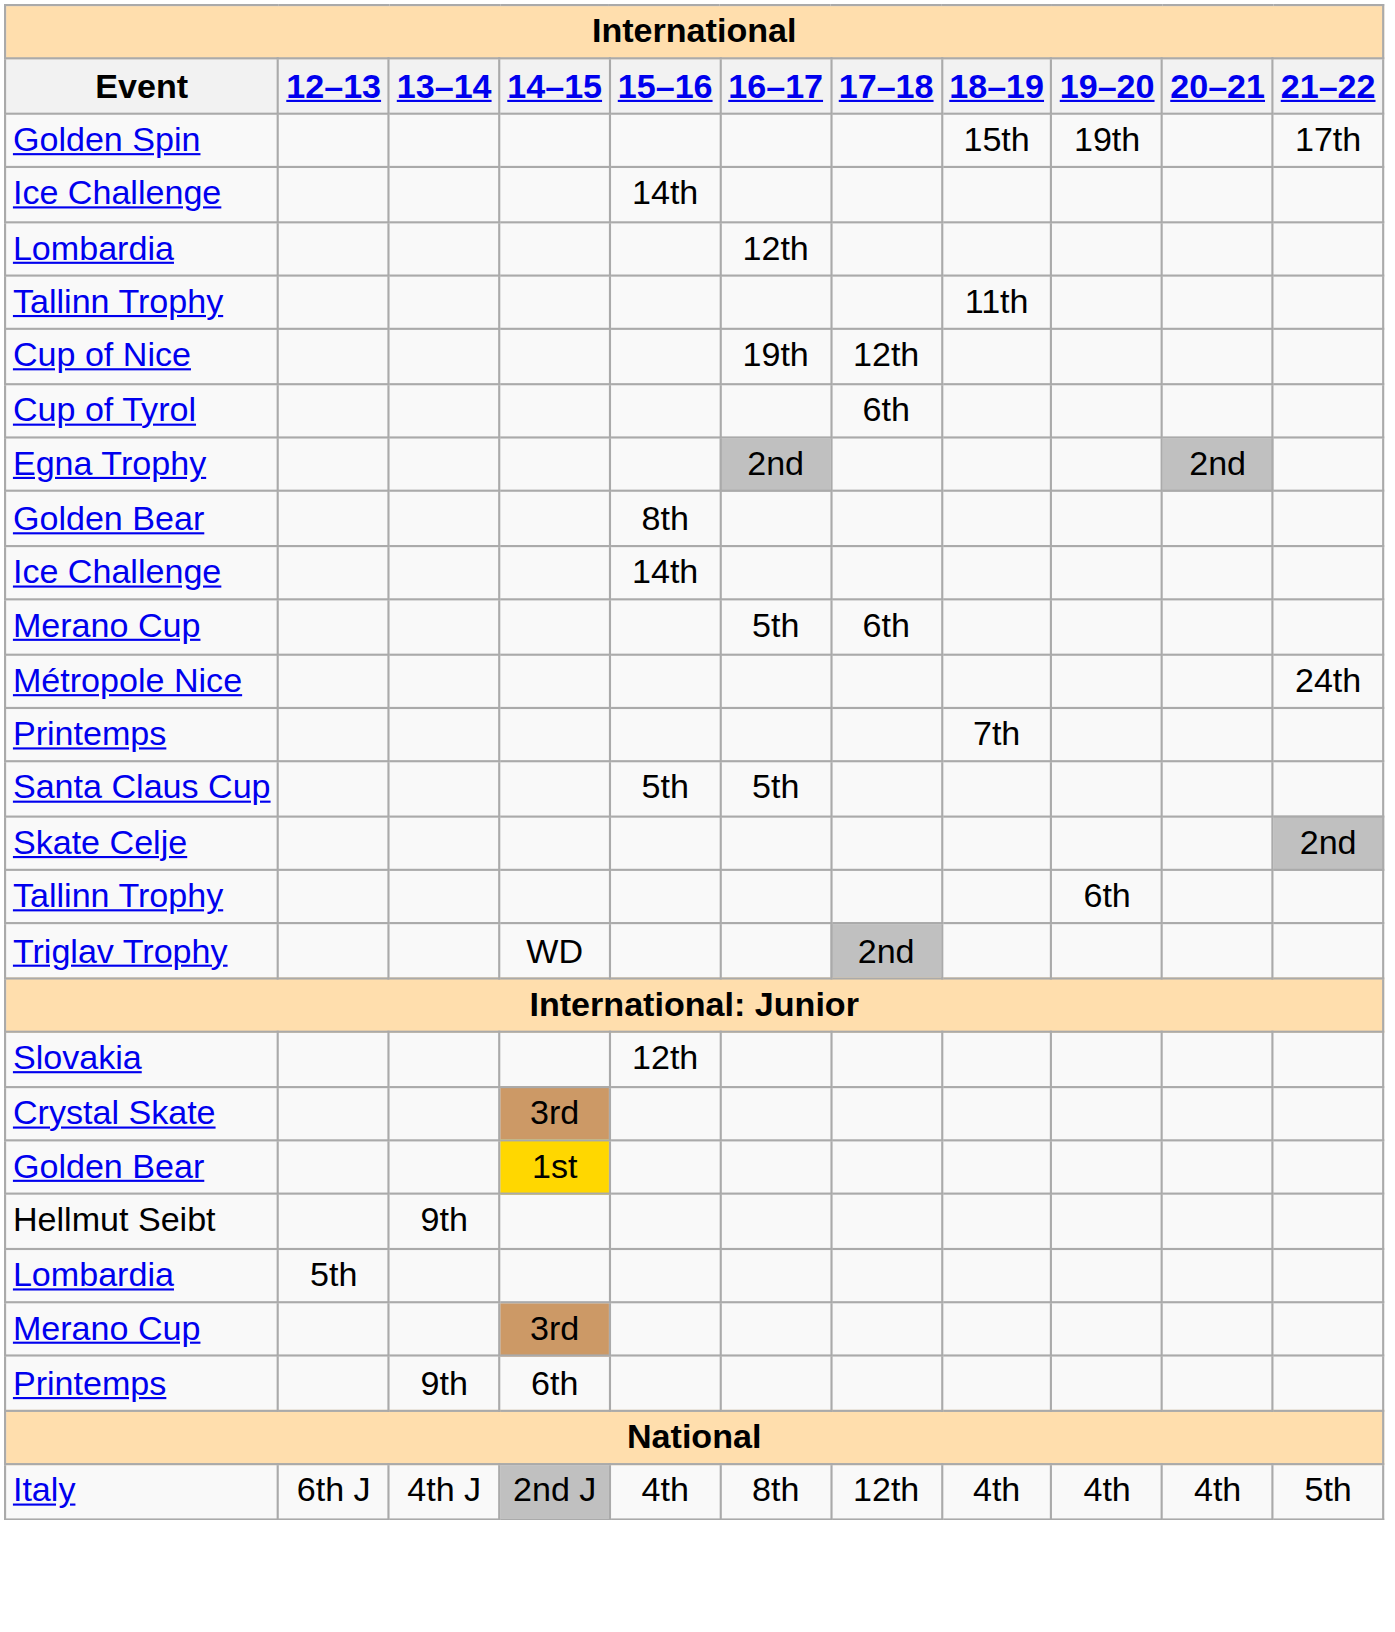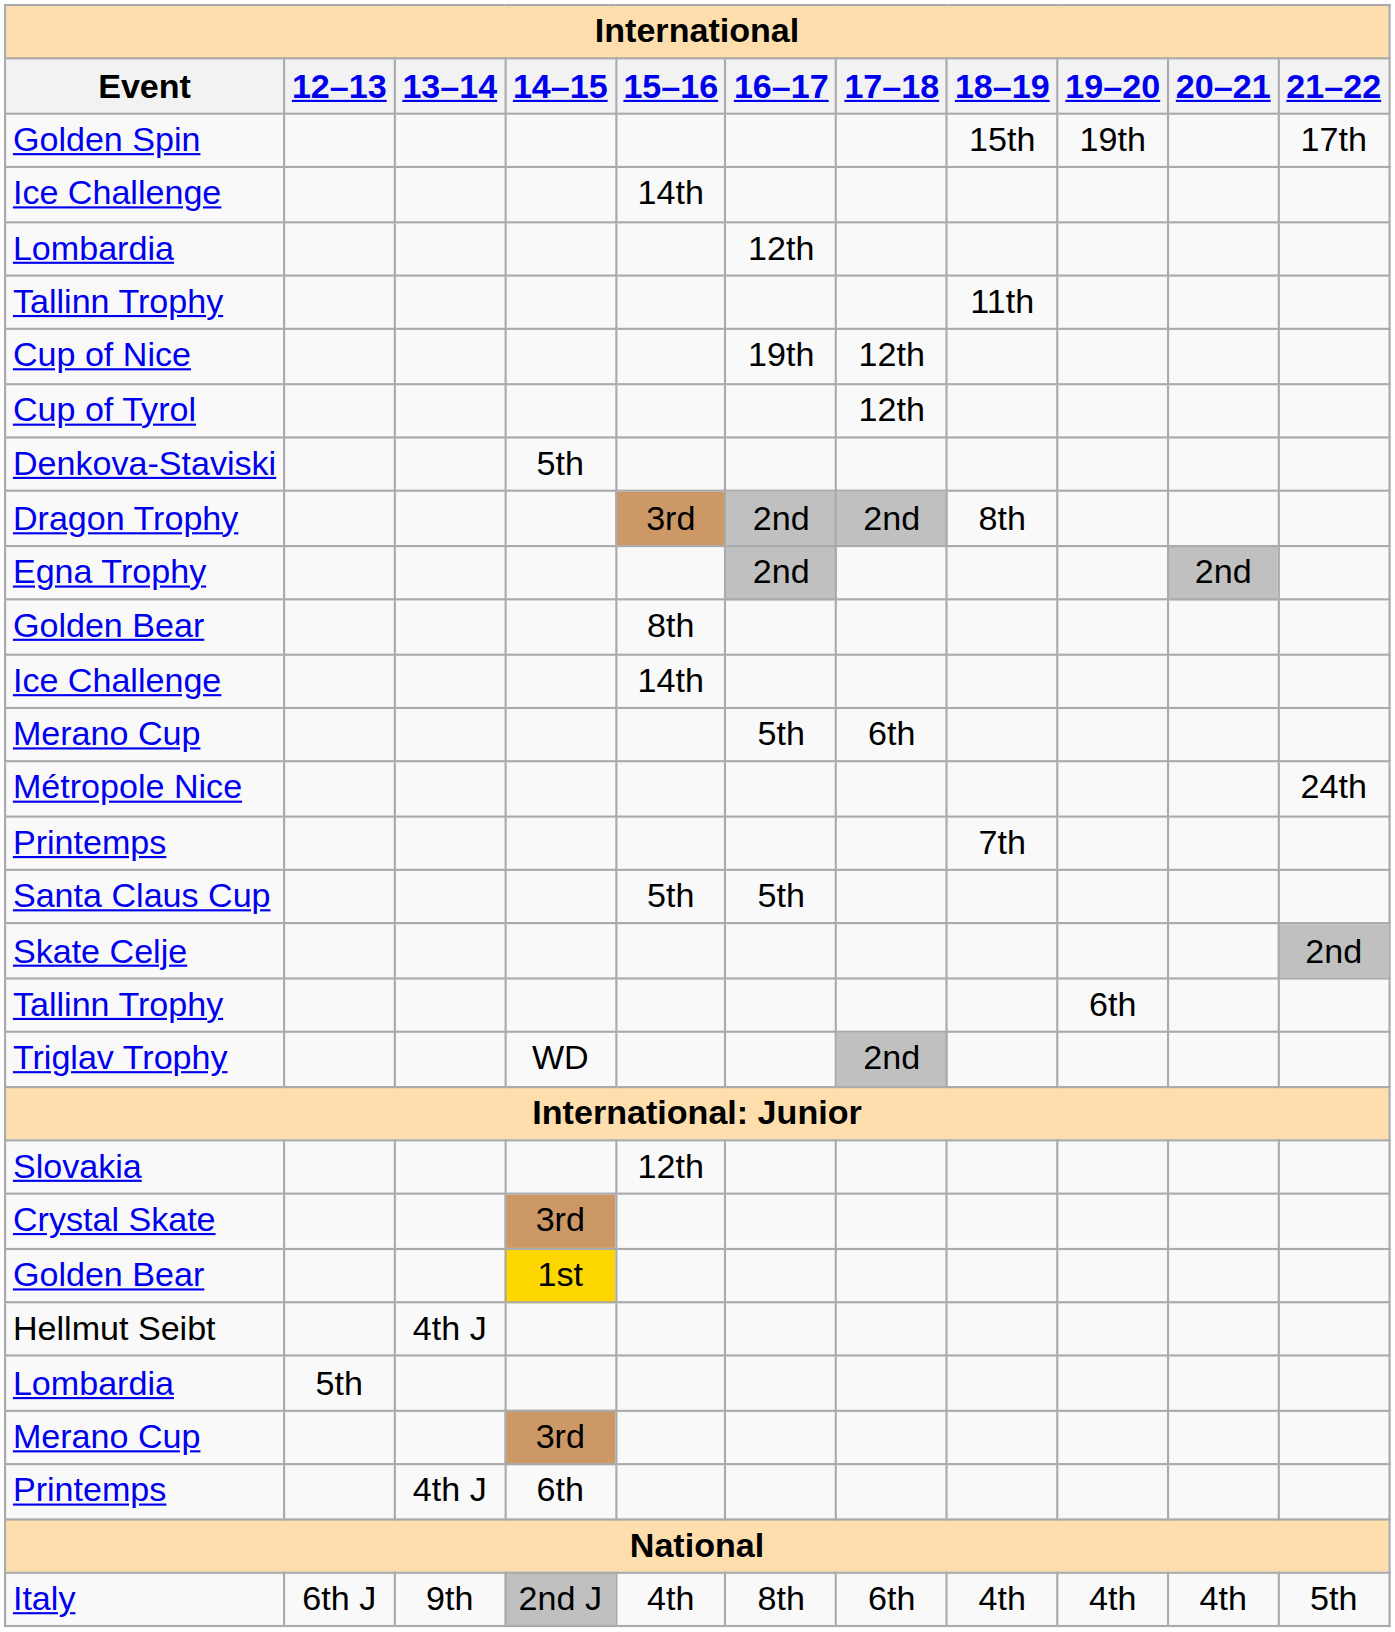 <table class="wikitable" style="text-align:center">
 <tr>
 <th colspan="11" style="background-color: #ffdead; " align="center">International</th>
 </tr>
 <tr>
 <th>Event</th>
 <th><a href='#'>12–13</a></th>
 <th><a href='#'>13–14</a></th>
 <th><a href='#'>14–15</a></th>
 <th><a href='#'>15–16</a></th>
 <th><a href='#'>16–17</a></th>
 <th><a href='#'>17–18</a></th>
 <th><a href='#'>18–19</a></th>
 <th><a href='#'>19–20</a></th>
 <th><a href='#'>20–21</a></th>
 <th><a href='#'>21–22</a></th>
 </tr>
 <tr>
 <td align=left> <a href='#'>Golden Spin</a></td>
 <td></td>
 <td></td>
 <td></td>
 <td></td>
 <td></td>
 <td></td>
 <td>15th</td>
 <td>19th</td>
 <td></td>
 <td>17th</td>
 </tr>
 <tr>
 <td align=left> <a href='#'>Ice Challenge</a></td>
 <td></td>
 <td></td>
 <td></td>
 <td>14th</td>
 <td></td>
 <td></td>
 <td></td>
 <td></td>
 <td></td>
 <td></td>
 </tr>
 <tr>
 <td align=left> <a href='#'>Lombardia</a></td>
 <td></td>
 <td></td>
 <td></td>
 <td></td>
 <td>12th</td>
 <td></td>
 <td></td>
 <td></td>
 <td></td>
 <td></td>
 </tr>
 <tr>
 <td align=left> <a href='#'>Tallinn Trophy</a></td>
 <td></td>
 <td></td>
 <td></td>
 <td></td>
 <td></td>
 <td></td>
 <td>11th</td>
 <td></td>
 <td></td>
 <td></td>
 </tr>
 <tr>
 <td align=left><a href='#'>Cup of Nice</a></td>
 <td></td>
 <td></td>
 <td></td>
 <td></td>
 <td>19th</td>
 <td>12th</td>
 <td></td>
 <td></td>
 <td></td>
 <td></td>
 </tr>
 <tr>
 <td align=left><a href='#'>Cup of Tyrol</a></td>
 <td></td>
 <td></td>
 <td></td>
 <td></td>
 <td></td>
-<td>6th</td>
+<td>12th</td>
 <td></td>
+<td></td>
+<td></td>
+<td></td>
+</tr>
+<tr>
+<td align=left><a href='#'>Denkova-Staviski</a></td>
+<td></td>
+<td></td>
+<td>5th</td>
+<td></td>
+<td></td>
+<td></td>
+<td></td>
+<td></td>
+<td></td>
+<td></td>
+</tr>
+<tr>
+<td align=left><a href='#'>Dragon Trophy</a></td>
+<td></td>
+<td></td>
+<td></td>
+<td bgcolor=cc9966>3rd</td>
+<td bgcolor=silver>2nd</td>
+<td bgcolor=silver>2nd</td>
+<td>8th</td>
 <td></td>
 <td></td>
 <td></td>
 </tr>
 <tr>
 <td align=left><a href='#'>Egna Trophy</a></td>
 <td></td>
 <td></td>
 <td></td>
 <td></td>
 <td bgcolor=silver>2nd</td>
 <td></td>
 <td></td>
 <td></td>
 <td bgcolor=silver>2nd</td>
 <td></td>
 </tr>
 <tr>
 <td align=left><a href='#'>Golden Bear</a></td>
 <td></td>
 <td></td>
 <td></td>
 <td>8th</td>
 <td></td>
 <td></td>
 <td></td>
 <td></td>
 <td></td>
 <td></td>
 </tr>
 <tr>
 <td align=left><a href='#'>Ice Challenge</a></td>
 <td></td>
 <td></td>
 <td></td>
 <td>14th</td>
 <td></td>
 <td></td>
 <td></td>
 <td></td>
 <td></td>
 <td></td>
 </tr>
 <tr>
 <td align=left><a href='#'>Merano Cup</a></td>
 <td></td>
 <td></td>
 <td></td>
 <td></td>
 <td>5th</td>
 <td>6th</td>
 <td></td>
 <td></td>
 <td></td>
 <td></td>
 </tr>
 <tr>
 <td align=left><a href='#'>Métropole Nice</a></td>
 <td></td>
 <td></td>
 <td></td>
 <td></td>
 <td></td>
 <td></td>
 <td></td>
 <td></td>
 <td></td>
 <td>24th</td>
 </tr>
 <tr>
 <td align=left><a href='#'>Printemps</a></td>
 <td></td>
 <td></td>
 <td></td>
 <td></td>
 <td></td>
 <td></td>
 <td>7th</td>
 <td></td>
 <td></td>
 <td></td>
 </tr>
 <tr>
 <td align=left><a href='#'>Santa Claus Cup</a></td>
 <td></td>
 <td></td>
 <td></td>
 <td>5th</td>
 <td>5th</td>
 <td></td>
 <td></td>
 <td></td>
 <td></td>
 <td></td>
 </tr>
 <tr>
 <td align=left><a href='#'>Skate Celje</a></td>
 <td></td>
 <td></td>
 <td></td>
 <td></td>
 <td></td>
 <td></td>
 <td></td>
 <td></td>
 <td></td>
 <td bgcolor=silver>2nd</td>
 </tr>
 <tr>
 <td align=left><a href='#'>Tallinn Trophy</a></td>
 <td></td>
 <td></td>
 <td></td>
 <td></td>
 <td></td>
 <td></td>
 <td></td>
 <td>6th</td>
 <td></td>
 <td></td>
 </tr>
 <tr>
 <td align=left><a href='#'>Triglav Trophy</a></td>
 <td></td>
 <td></td>
 <td>WD</td>
 <td></td>
 <td></td>
 <td bgcolor=silver>2nd</td>
 <td></td>
 <td></td>
 <td></td>
 <td></td>
 </tr>
 <tr>
 <th colspan="11" style="background-color: #ffdead; " align="center">International: Junior</th>
 </tr>
 <tr>
 <td align=left> <a href='#'>Slovakia</a></td>
 <td></td>
 <td></td>
 <td></td>
 <td>12th</td>
 <td></td>
 <td></td>
 <td></td>
 <td></td>
 <td></td>
 <td></td>
 </tr>
 <tr>
 <td align=left><a href='#'>Crystal Skate</a></td>
 <td></td>
 <td></td>
 <td bgcolor=cc9966>3rd</td>
 <td></td>
 <td></td>
 <td></td>
 <td></td>
 <td></td>
 <td></td>
 <td></td>
 </tr>
 <tr>
 <td align=left><a href='#'>Golden Bear</a></td>
 <td></td>
 <td></td>
 <td bgcolor=gold>1st</td>
 <td></td>
 <td></td>
 <td></td>
 <td></td>
 <td></td>
 <td></td>
 <td></td>
 </tr>
 <tr>
 <td align=left>Hellmut Seibt</td>
 <td></td>
-<td>9th</td>
+<td>4th J</td>
 <td></td>
 <td></td>
 <td></td>
 <td></td>
 <td></td>
 <td></td>
 <td></td>
 <td></td>
 </tr>
 <tr>
 <td align=left><a href='#'>Lombardia</a></td>
 <td>5th</td>
 <td></td>
 <td></td>
 <td></td>
 <td></td>
 <td></td>
 <td></td>
 <td></td>
 <td></td>
 <td></td>
 </tr>
 <tr>
 <td align=left><a href='#'>Merano Cup</a></td>
 <td></td>
 <td></td>
 <td bgcolor=cc9966>3rd</td>
 <td></td>
 <td></td>
 <td></td>
 <td></td>
 <td></td>
 <td></td>
 <td></td>
 </tr>
 <tr>
 <td align=left><a href='#'>Printemps</a></td>
 <td></td>
-<td>9th</td>
+<td>4th J</td>
 <td>6th</td>
 <td></td>
 <td></td>
 <td></td>
 <td></td>
 <td></td>
 <td></td>
 <td></td>
 </tr>
 <tr>
 <th colspan="11" style="background-color: #ffdead; " align="center">National</th>
 </tr>
 <tr>
 <td align="left"><a href='#'>Italy</a></td>
 <td>6th J</td>
-<td>4th J</td>
+<td>9th</td>
 <td bgcolor="silver">2nd J</td>
 <td>4th</td>
 <td>8th</td>
-<td>12th</td>
+<td>6th</td>
 <td>4th</td>
 <td>4th</td>
 <td>4th</td>
 <td>5th</td>
 </tr>
 </table>
